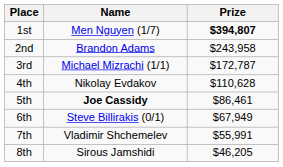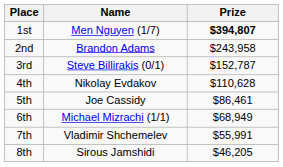 <table class="wikitable">
 <tr>
 <th width="50">Place</th>
 <th width="200">Name</th>
 <th width="125">Prize</th>
 </tr>
 <tr>
 <td align = "center">1st</td>
 <td align = "center"><a href='#'>Men Nguyen</a> (1/7)</td>
 <td align = "center"><strong>$394,807</strong></td>
 </tr>
 <tr>
 <td align = "center">2nd</td>
 <td align = "center"><a href='#'>Brandon Adams</a></td>
 <td align = "center">$243,958</td>
 </tr>
 <tr>
 <td align = "center">3rd</td>
-<td align = "center"><a href='#'>Michael Mizrachi</a> (1/1)</td>
-<td align = "center">$172,787</td>
+<td align = "center"><a href='#'>Steve Billirakis</a> (0/1)</td>
+<td align = "center">$152,787</td>
 </tr>
 <tr>
 <td align = "center">4th</td>
 <td align = "center">Nikolay Evdakov</td>
 <td align = "center">$110,628</td>
 </tr>
 <tr>
 <td align = "center">5th</td>
-<td align = "center"><strong>Joe Cassidy</strong></td>
+<td align = "center">Joe Cassidy</td>
 <td align = "center">$86,461</td>
 </tr>
 <tr>
 <td align = "center">6th</td>
-<td align = "center"><a href='#'>Steve Billirakis</a> (0/1)</td>
-<td align = "center">$67,949</td>
+<td align = "center"><a href='#'>Michael Mizrachi</a> (1/1)</td>
+<td align = "center">$68,949</td>
 </tr>
 <tr>
 <td align = "center">7th</td>
 <td align = "center">Vladimir Shchemelev</td>
 <td align = "center">$55,991</td>
 </tr>
 <tr>
 <td align = "center">8th</td>
 <td align = "center">Sirous Jamshidi</td>
 <td align = "center">$46,205</td>
 </tr>
 </table>
